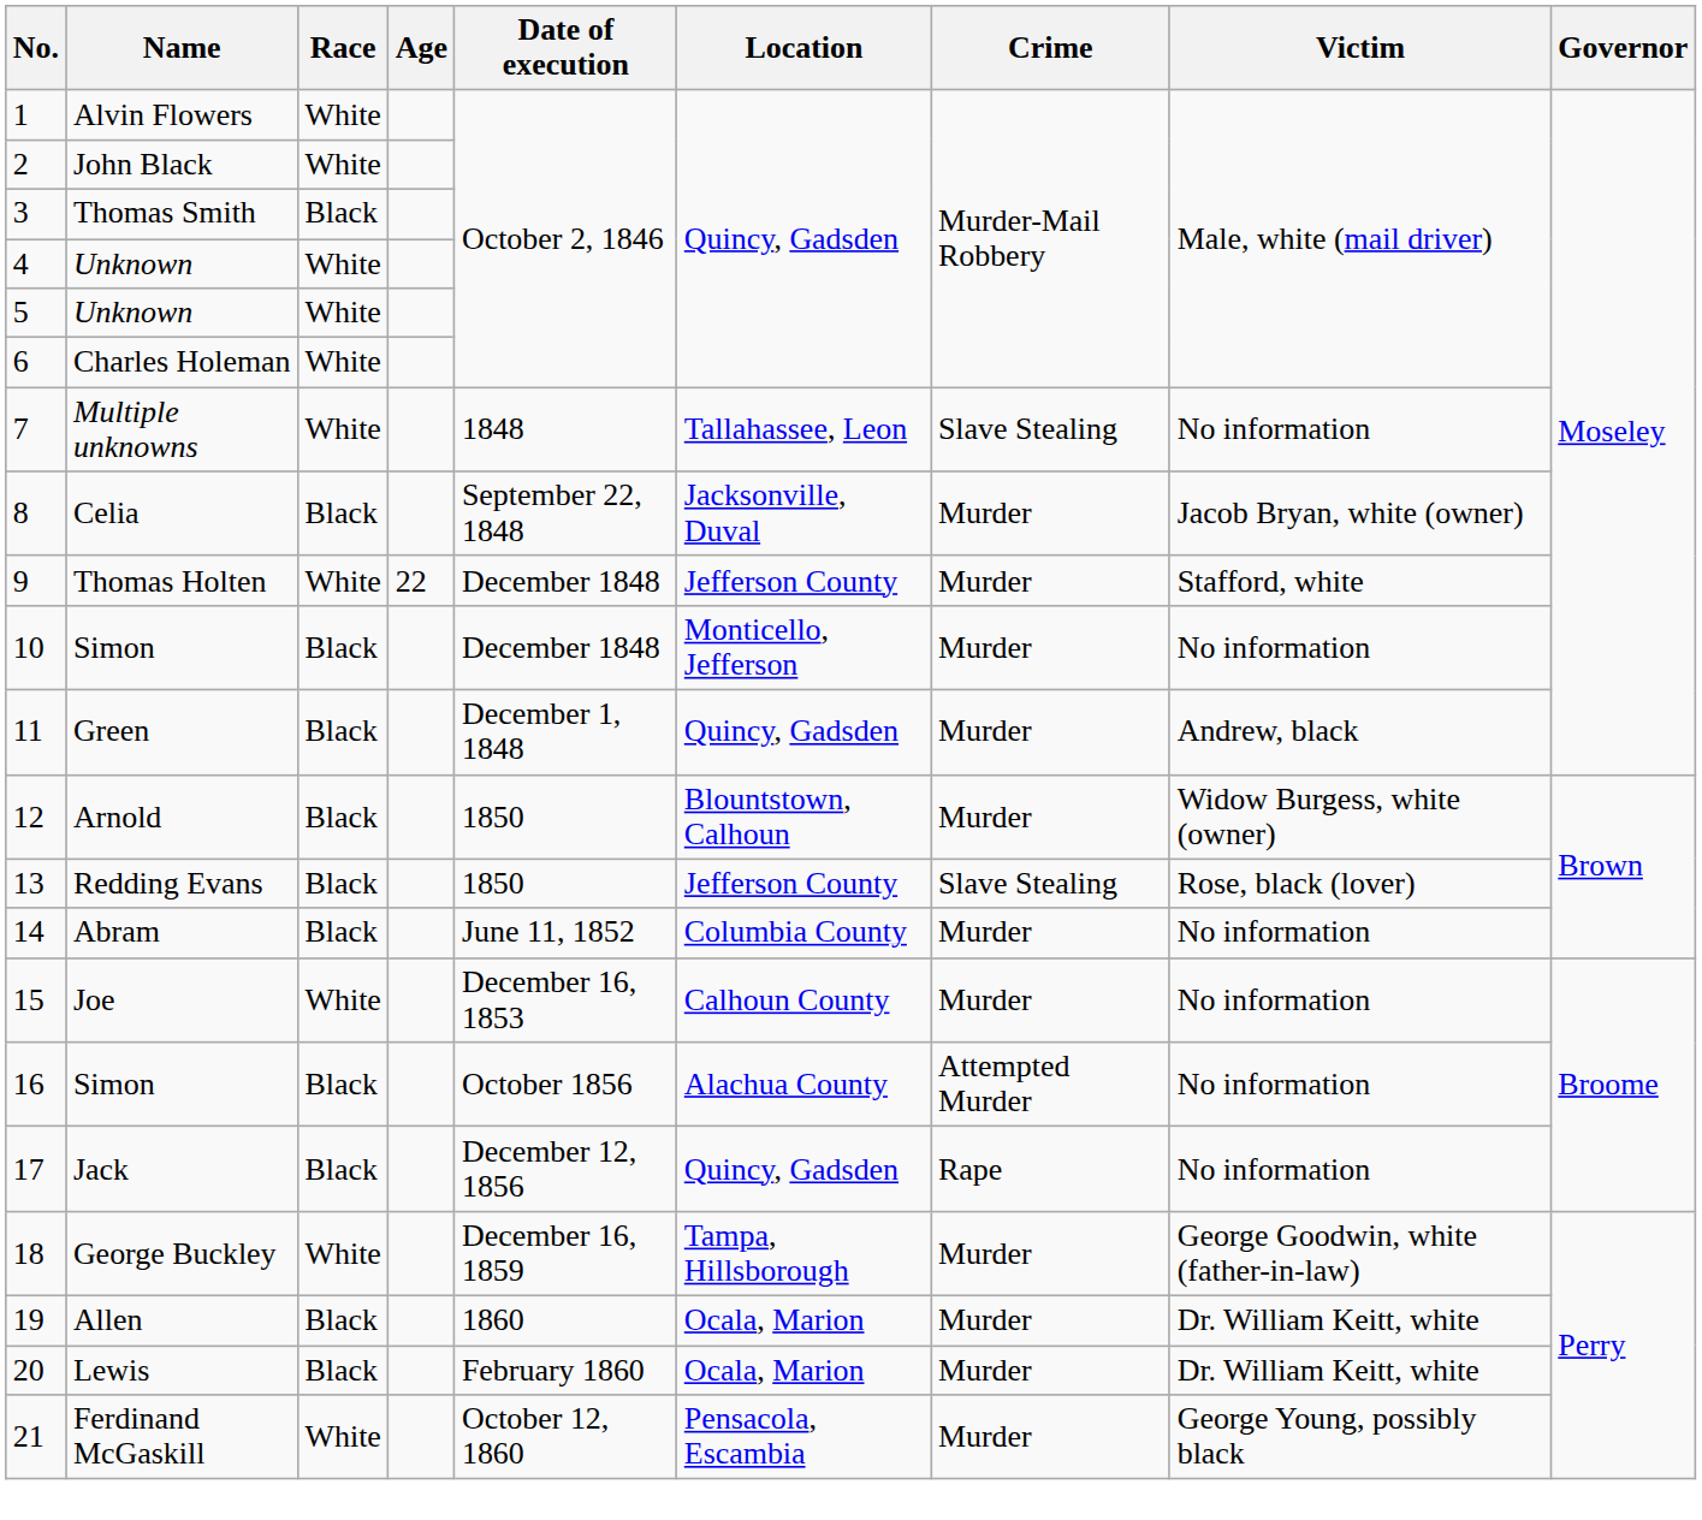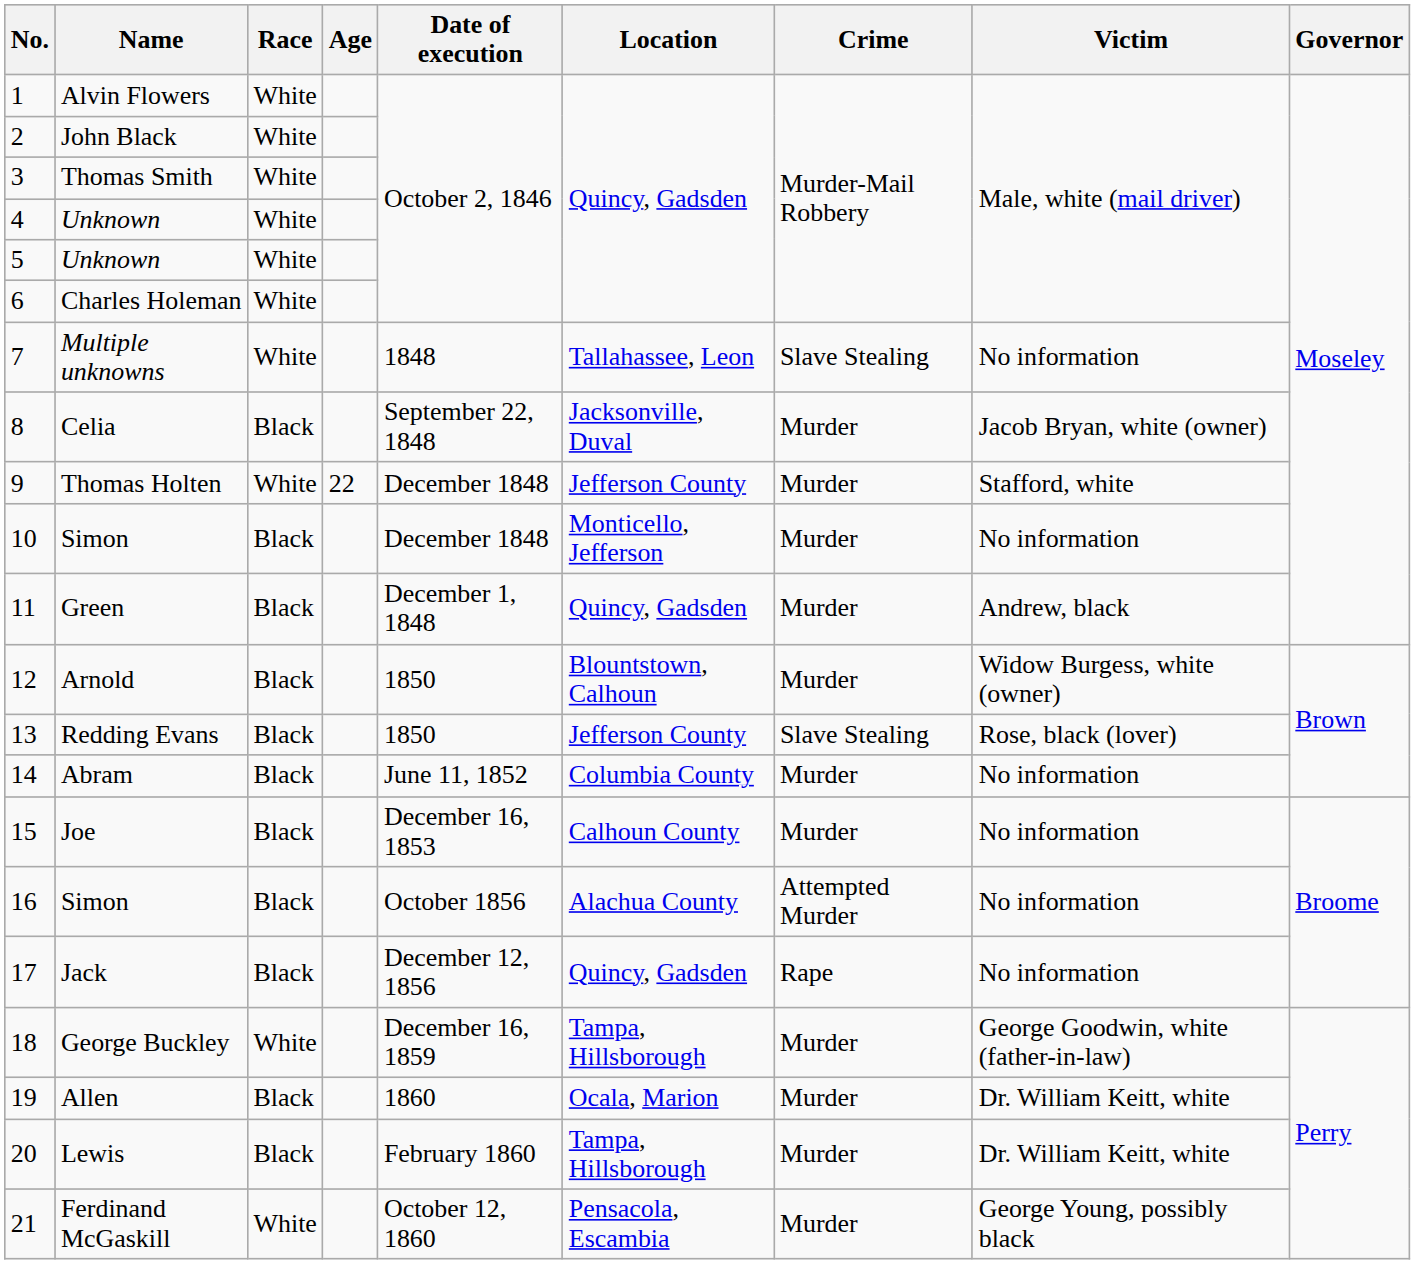 <table class="wikitable sortable">
 <tr>
 <th>No.</th>
 <th>Name</th>
 <th>Race</th>
 <th>Age</th>
 <th>Date of execution</th>
 <th>Location</th>
 <th>Crime</th>
 <th>Victim</th>
 <th>Governor</th>
 </tr>
 <tr>
 <td>1</td>
 <td>Alvin Flowers</td>
 <td>White</td>
 <td></td>
 <td rowspan="6">October 2, 1846</td>
 <td rowspan="6"><a href='#'>Quincy</a>, <a href='#'>Gadsden</a></td>
 <td rowspan="6">Murder-Mail Robbery</td>
 <td rowspan="6">Male, white (<a href='#'>mail driver</a>)</td>
 <td rowspan="11"><a href='#'>Moseley</a></td>
 </tr>
 <tr>
 <td>2</td>
 <td>John Black</td>
 <td>White</td>
 <td></td>
 </tr>
 <tr>
 <td>3</td>
 <td>Thomas Smith</td>
-<td>Black</td>
+<td>White</td>
 <td></td>
 </tr>
 <tr>
 <td>4</td>
 <td><em>Unknown</em></td>
 <td>White</td>
 <td></td>
 </tr>
 <tr>
 <td>5</td>
 <td><em>Unknown</em></td>
 <td>White</td>
 <td></td>
 </tr>
 <tr>
 <td>6</td>
 <td>Charles Holeman</td>
 <td>White</td>
 <td></td>
 </tr>
 <tr>
 <td>7</td>
 <td><em>Multiple unknowns</em></td>
 <td>White</td>
 <td></td>
 <td>1848</td>
 <td><a href='#'>Tallahassee</a>, <a href='#'>Leon</a></td>
 <td>Slave Stealing</td>
 <td>No information</td>
 </tr>
 <tr>
 <td>8</td>
 <td>Celia</td>
 <td>Black</td>
 <td></td>
 <td>September 22, 1848</td>
 <td><a href='#'>Jacksonville</a>, <a href='#'>Duval</a></td>
 <td>Murder</td>
 <td>Jacob Bryan, white (owner)</td>
 </tr>
 <tr>
 <td>9</td>
 <td>Thomas Holten</td>
 <td>White</td>
 <td>22</td>
 <td>December 1848</td>
 <td><a href='#'>Jefferson County</a></td>
 <td>Murder</td>
 <td>Stafford, white</td>
 </tr>
 <tr>
 <td>10</td>
 <td>Simon</td>
 <td>Black</td>
 <td></td>
 <td>December 1848</td>
 <td><a href='#'>Monticello</a>, <a href='#'>Jefferson</a></td>
 <td>Murder</td>
 <td>No information</td>
 </tr>
 <tr>
 <td>11</td>
 <td>Green</td>
 <td>Black</td>
 <td></td>
 <td>December 1, 1848</td>
 <td><a href='#'>Quincy</a>, <a href='#'>Gadsden</a></td>
 <td>Murder</td>
 <td>Andrew, black</td>
 </tr>
 <tr>
 <td>12</td>
 <td>Arnold</td>
 <td>Black</td>
 <td></td>
 <td>1850</td>
 <td><a href='#'>Blountstown</a>, <a href='#'>Calhoun</a></td>
 <td>Murder</td>
 <td>Widow Burgess, white (owner)</td>
 <td rowspan="3"><a href='#'>Brown</a></td>
 </tr>
 <tr>
 <td>13</td>
 <td>Redding Evans</td>
 <td>Black</td>
 <td></td>
 <td>1850</td>
 <td><a href='#'>Jefferson County</a></td>
 <td>Slave Stealing</td>
 <td>Rose, black (lover)</td>
 </tr>
 <tr>
 <td>14</td>
 <td>Abram</td>
 <td>Black</td>
 <td></td>
 <td>June 11, 1852</td>
 <td><a href='#'>Columbia County</a></td>
 <td>Murder</td>
 <td>No information</td>
 </tr>
 <tr>
 <td>15</td>
 <td>Joe</td>
-<td>White</td>
+<td>Black</td>
 <td></td>
 <td>December 16, 1853</td>
 <td><a href='#'>Calhoun County</a></td>
 <td>Murder</td>
 <td>No information</td>
 <td rowspan="3"><a href='#'>Broome</a></td>
 </tr>
 <tr>
 <td>16</td>
 <td>Simon</td>
 <td>Black</td>
 <td></td>
 <td>October 1856</td>
 <td><a href='#'>Alachua County</a></td>
 <td>Attempted Murder</td>
 <td>No information</td>
 </tr>
 <tr>
 <td>17</td>
 <td>Jack</td>
 <td>Black</td>
 <td></td>
 <td>December 12, 1856</td>
 <td><a href='#'>Quincy</a>, <a href='#'>Gadsden</a></td>
 <td>Rape</td>
 <td>No information</td>
 </tr>
 <tr>
 <td>18</td>
 <td>George Buckley</td>
 <td>White</td>
 <td></td>
 <td>December 16, 1859</td>
 <td><a href='#'>Tampa</a>, <a href='#'>Hillsborough</a></td>
 <td>Murder</td>
 <td>George Goodwin, white (father-in-law)</td>
 <td rowspan="4"><a href='#'>Perry</a></td>
 </tr>
 <tr>
 <td>19</td>
 <td>Allen</td>
 <td>Black</td>
 <td></td>
 <td>1860</td>
 <td><a href='#'>Ocala</a>, <a href='#'>Marion</a></td>
 <td>Murder</td>
 <td>Dr. William Keitt, white</td>
 </tr>
 <tr>
 <td>20</td>
 <td>Lewis</td>
 <td>Black</td>
 <td></td>
 <td>February 1860</td>
-<td><a href='#'>Ocala</a>, <a href='#'>Marion</a></td>
+<td><a href='#'>Tampa</a>, <a href='#'>Hillsborough</a></td>
 <td>Murder</td>
 <td>Dr. William Keitt, white</td>
 </tr>
 <tr>
 <td>21</td>
 <td>Ferdinand McGaskill</td>
 <td>White</td>
 <td></td>
 <td>October 12, 1860</td>
 <td><a href='#'>Pensacola</a>, <a href='#'>Escambia</a></td>
 <td>Murder</td>
 <td>George Young, possibly black</td>
 </tr>
 </table>
